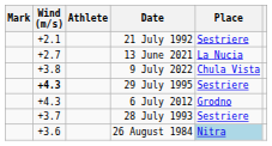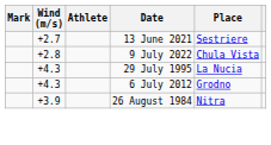 <table class="wikitable sortable sticky-header">
 <tr>
 <th>Mark</th>
 <th>Wind<br>(m/s)</th>
 <th>Athlete</th>
 <th>Date</th>
 <th>Place</th>
 <th class="unsortable"></th>
 </tr>
 <tr>
-<td> </td>
-<td align="center">+2.1</td>
 <td></td>
-<td align="right">21 July 1992</td>
+<td align="center">+2.7</td>
+<td></td>
+<td align="right">13 June 2021</td>
 <td><a href='#'>Sestriere</a></td>
 <td></td>
 </tr>
 <tr>
 <td></td>
-<td align="center">+2.7</td>
-<td></td>
-<td align="right">13 June 2021</td>
-<td><a href='#'>La Nucia</a></td>
-<td></td>
-</tr>
-<tr>
-<td></td>
-<td align="center">+3.8</td>
+<td align="center">+2.8</td>
 <td></td>
 <td align="right">9 July 2022</td>
 <td><a href='#'>Chula Vista</a></td>
 <td></td>
 </tr>
 <tr>
 <td> </td>
-<td align="center"><strong>+4.3</strong></td>
+<td align="center">+4.3</td>
 <td></td>
 <td align="right">29 July 1995</td>
-<td><a href='#'>Sestriere</a></td>
+<td><a href='#'>La Nucia</a></td>
 <td></td>
 </tr>
 <tr>
 <td></td>
 <td align="center">+4.3</td>
 <td></td>
 <td align="right">6 July 2012</td>
 <td><a href='#'>Grodno</a></td>
 <td></td>
 </tr>
 <tr>
-<td> </td>
-<td align="center">+3.7</td>
 <td></td>
-<td align="right">28 July 1993</td>
-<td><a href='#'>Sestriere</a></td>
-<td></td>
-</tr>
-<tr>
-<td></td>
-<td align="center">+3.6</td>
+<td align="center">+3.9</td>
 <td></td>
 <td align="right">26 August 1984</td>
-<td style="background: lightblue;"><a href='#'>Nitra</a></td>
+<td><a href='#'>Nitra</a></td>
 <td></td>
 </tr>
 </table>
